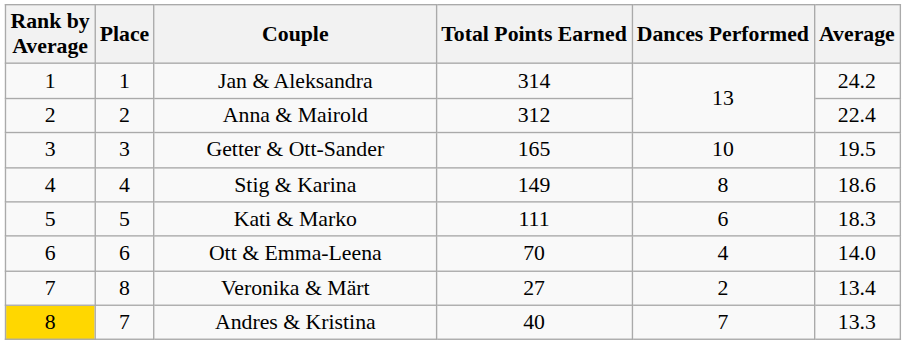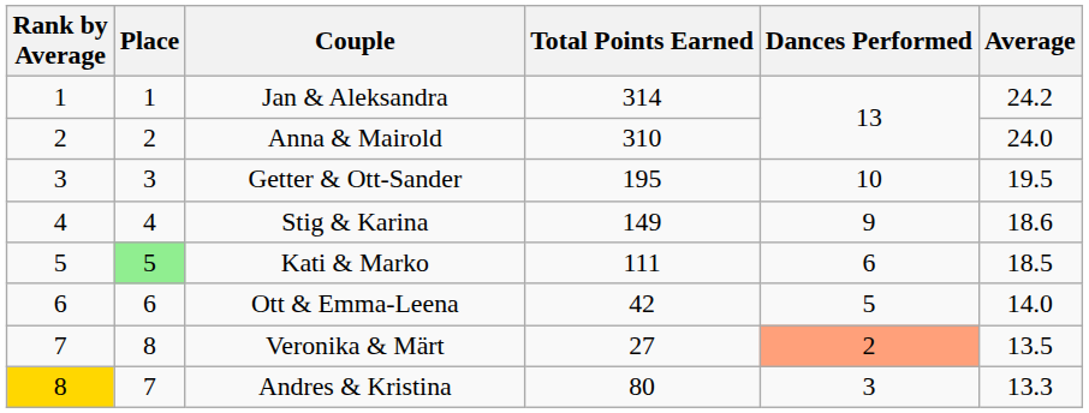 <table class="wikitable sortable" style="margin:auto; text-align:center; margin:5px">
 <tr>
 <th>Rank by <br>Average</th>
 <th>Place</th>
 <th width="200px">Couple</th>
 <th>Total Points Earned</th>
 <th>Dances Performed</th>
 <th>Average</th>
 </tr>
 <tr>
 <td>1</td>
 <td>1</td>
 <td>Jan & Aleksandra</td>
 <td>314</td>
 <td rowspan=2>13</td>
 <td>24.2</td>
 </tr>
 <tr>
 <td>2</td>
 <td>2</td>
 <td>Anna & Mairold</td>
-<td>312</td>
-<td>22.4</td>
+<td>310</td>
+<td>24.0</td>
 </tr>
 <tr>
 <td>3</td>
 <td>3</td>
 <td>Getter & Ott-Sander</td>
-<td>165</td>
+<td>195</td>
 <td>10</td>
 <td>19.5</td>
 </tr>
 <tr>
 <td>4</td>
 <td>4</td>
 <td>Stig & Karina</td>
 <td>149</td>
-<td>8</td>
+<td>9</td>
 <td>18.6</td>
 </tr>
 <tr>
 <td>5</td>
-<td>5</td>
+<td style="background: lightgreen;">5</td>
 <td>Kati & Marko</td>
 <td>111</td>
 <td>6</td>
-<td>18.3</td>
+<td>18.5</td>
 </tr>
 <tr>
 <td>6</td>
 <td>6</td>
 <td>Ott & Emma-Leena</td>
-<td>70</td>
-<td>4</td>
+<td>42</td>
+<td>5</td>
 <td>14.0</td>
 </tr>
 <tr>
 <td>7</td>
 <td>8</td>
 <td>Veronika & Märt</td>
 <td>27</td>
-<td>2</td>
-<td>13.4</td>
+<td style="background: lightsalmon;">2</td>
+<td>13.5</td>
 </tr>
 <tr>
 <td style="background: gold;">8</td>
 <td>7</td>
 <td>Andres & Kristina</td>
-<td>40</td>
-<td>7</td>
+<td>80</td>
+<td>3</td>
 <td>13.3</td>
 </tr>
 </table>
